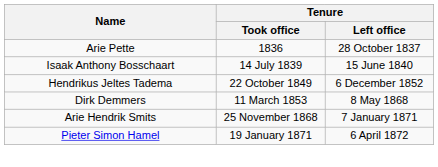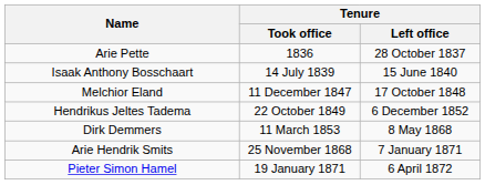 <table class="wikitable" style="clear:right; text-align:center">
 <tr>
 <th scope="col" style="width:300px;" rowspan="2">Name</th>
 <th scope="col" style="width:300px;" colspan="2">Tenure</th>
 </tr>
 <tr>
 <th scope="col" style="width:150px;">Took office</th>
 <th scope="col" style="width:150px;">Left office</th>
 </tr>
 <tr>
 <td>Arie Pette</td>
 <td>1836</td>
 <td>28 October 1837</td>
 </tr>
 <tr>
 <td>Isaak Anthony Bosschaart</td>
 <td>14 July 1839</td>
 <td>15 June 1840</td>
+</tr>
+<tr>
+<td>Melchior Eland</td>
+<td>11 December 1847</td>
+<td>17 October 1848</td>
 </tr>
 <tr>
 <td>Hendrikus Jeltes Tadema</td>
 <td>22 October 1849</td>
 <td>6 December 1852</td>
 </tr>
 <tr>
 <td>Dirk Demmers</td>
 <td>11 March 1853</td>
 <td>8 May 1868</td>
 </tr>
 <tr>
 <td>Arie Hendrik Smits</td>
 <td>25 November 1868</td>
 <td>7 January 1871</td>
 </tr>
 <tr>
 <td><a href='#'>Pieter Simon Hamel</a></td>
 <td>19 January 1871</td>
 <td>6 April 1872</td>
 </tr>
 </table>
